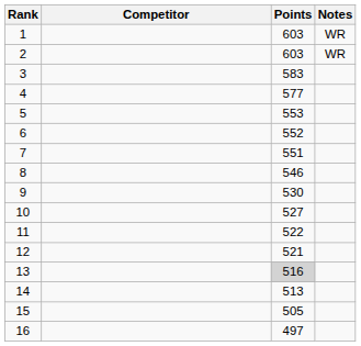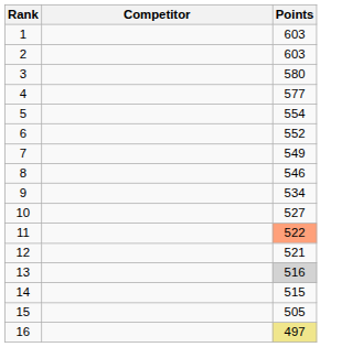 <table class="wikitable" style="text-align:center">
 <tr>
 <th>Rank</th>
 <th style="width:18em">Competitor</th>
 <th>Points</th>
-<th>Notes</th>
 </tr>
 <tr>
 <td>1</td>
 <td style="text-align:left"></td>
 <td>603</td>
-<td>WR</td>
 </tr>
 <tr>
 <td>2</td>
 <td style="text-align:left"></td>
 <td>603</td>
-<td>WR</td>
 </tr>
 <tr>
 <td>3</td>
 <td style="text-align:left"></td>
-<td>583</td>
-<td></td>
+<td>580</td>
 </tr>
 <tr>
 <td>4</td>
 <td style="text-align:left"></td>
 <td>577</td>
-<td></td>
 </tr>
 <tr>
 <td>5</td>
 <td style="text-align:left"></td>
-<td>553</td>
-<td></td>
+<td>554</td>
 </tr>
 <tr>
 <td>6</td>
 <td style="text-align:left"></td>
 <td>552</td>
-<td></td>
 </tr>
 <tr>
 <td>7</td>
 <td style="text-align:left"></td>
-<td>551</td>
-<td></td>
+<td>549</td>
 </tr>
 <tr>
 <td>8</td>
 <td style="text-align:left"></td>
 <td>546</td>
-<td></td>
 </tr>
 <tr>
 <td>9</td>
 <td style="text-align:left"></td>
-<td>530</td>
-<td></td>
+<td>534</td>
 </tr>
 <tr>
 <td>10</td>
 <td style="text-align:left"></td>
 <td>527</td>
-<td></td>
 </tr>
 <tr>
 <td>11</td>
 <td style="text-align:left"></td>
-<td>522</td>
-<td></td>
+<td style="background: lightsalmon;">522</td>
 </tr>
 <tr>
 <td>12</td>
 <td style="text-align:left"></td>
 <td>521</td>
-<td></td>
 </tr>
 <tr>
 <td>13</td>
 <td style="text-align:left"></td>
 <td style="background: lightgrey;">516</td>
-<td></td>
 </tr>
 <tr>
 <td>14</td>
 <td style="text-align:left"></td>
-<td>513</td>
-<td></td>
+<td>515</td>
 </tr>
 <tr>
 <td>15</td>
 <td style="text-align:left"></td>
 <td>505</td>
-<td></td>
 </tr>
 <tr>
 <td>16</td>
 <td style="text-align:left"></td>
-<td>497</td>
-<td></td>
+<td style="background: khaki;">497</td>
 </tr>
 </table>
